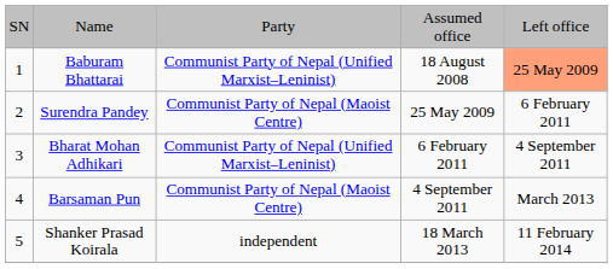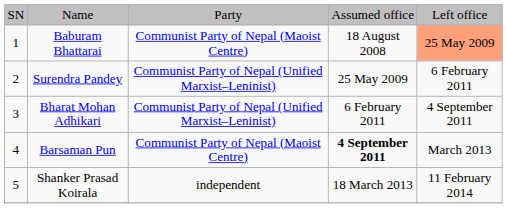 <table class="wikitable sortable" style="text-align:center">
 <tr>
 <td style="background-color:silver;">SN</td>
 <td style="background-color:silver;">Name</td>
 <td style="background-color:silver;">Party</td>
 <td style="background-color:silver;">Assumed office</td>
 <td style="background-color:silver;">Left office</td>
 </tr>
 <tr>
 <td>1</td>
 <td><a href='#'>Baburam Bhattarai</a></td>
-<td><a href='#'>Communist Party of Nepal (Unified Marxist–Leninist)</a></td>
+<td><a href='#'>Communist Party of Nepal (Maoist Centre)</a></td>
 <td>18 August 2008</td>
 <td style="background: lightsalmon;">25 May 2009</td>
 </tr>
 <tr>
 <td>2</td>
 <td><a href='#'>Surendra Pandey</a></td>
-<td><a href='#'>Communist Party of Nepal (Maoist Centre)</a></td>
+<td><a href='#'>Communist Party of Nepal (Unified Marxist–Leninist)</a></td>
 <td>25 May 2009</td>
 <td>6 February 2011</td>
 </tr>
 <tr>
 <td>3</td>
 <td><a href='#'>Bharat Mohan Adhikari</a></td>
 <td><a href='#'>Communist Party of Nepal (Unified Marxist–Leninist)</a></td>
 <td>6 February 2011</td>
 <td>4 September 2011</td>
 </tr>
 <tr>
 <td>4</td>
 <td><a href='#'>Barsaman Pun</a></td>
 <td><a href='#'>Communist Party of Nepal (Maoist Centre)</a></td>
-<td>4 September 2011</td>
+<td><strong>4 September 2011</strong></td>
 <td>March 2013</td>
 </tr>
 <tr>
 <td>5</td>
 <td>Shanker Prasad Koirala</td>
 <td>independent</td>
 <td>18 March 2013</td>
 <td>11 February 2014</td>
 </tr>
 <tr>
 </tr>
 </table>
